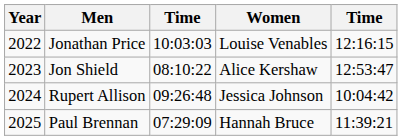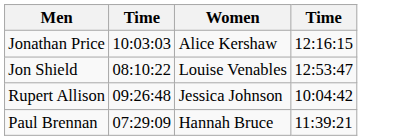 <table class="wikitable">
 <tr>
-<th>Year</th>
 <th>Men</th>
 <th>Time</th>
 <th>Women</th>
 <th>Time</th>
 </tr>
 <tr>
-<td>2022</td>
 <td>Jonathan Price</td>
 <td>10:03:03</td>
-<td>Louise Venables</td>
+<td>Alice Kershaw</td>
 <td>12:16:15</td>
 </tr>
 <tr>
-<td>2023</td>
 <td>Jon Shield</td>
 <td>08:10:22</td>
-<td>Alice Kershaw</td>
+<td>Louise Venables</td>
 <td>12:53:47</td>
 </tr>
 <tr>
-<td>2024</td>
 <td>Rupert Allison</td>
 <td>09:26:48</td>
 <td>Jessica Johnson</td>
 <td>10:04:42</td>
 </tr>
 <tr>
-<td>2025</td>
 <td>Paul Brennan</td>
 <td>07:29:09</td>
 <td>Hannah Bruce</td>
 <td>11:39:21</td>
 </tr>
 </table>
